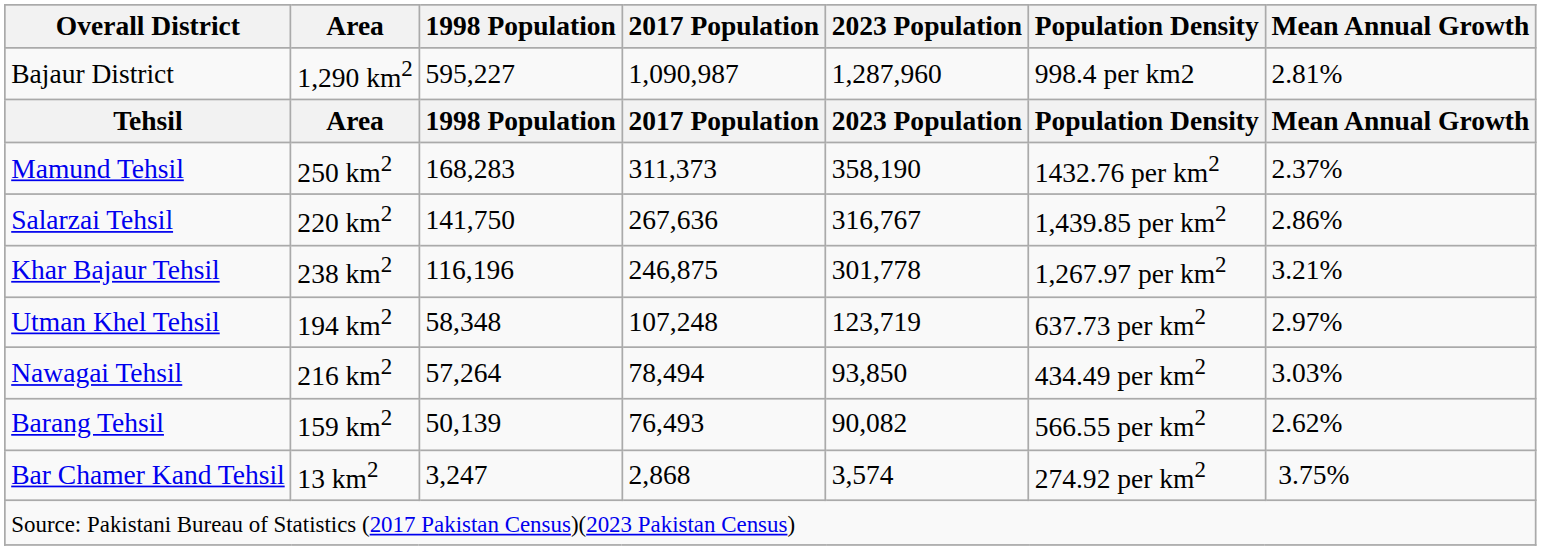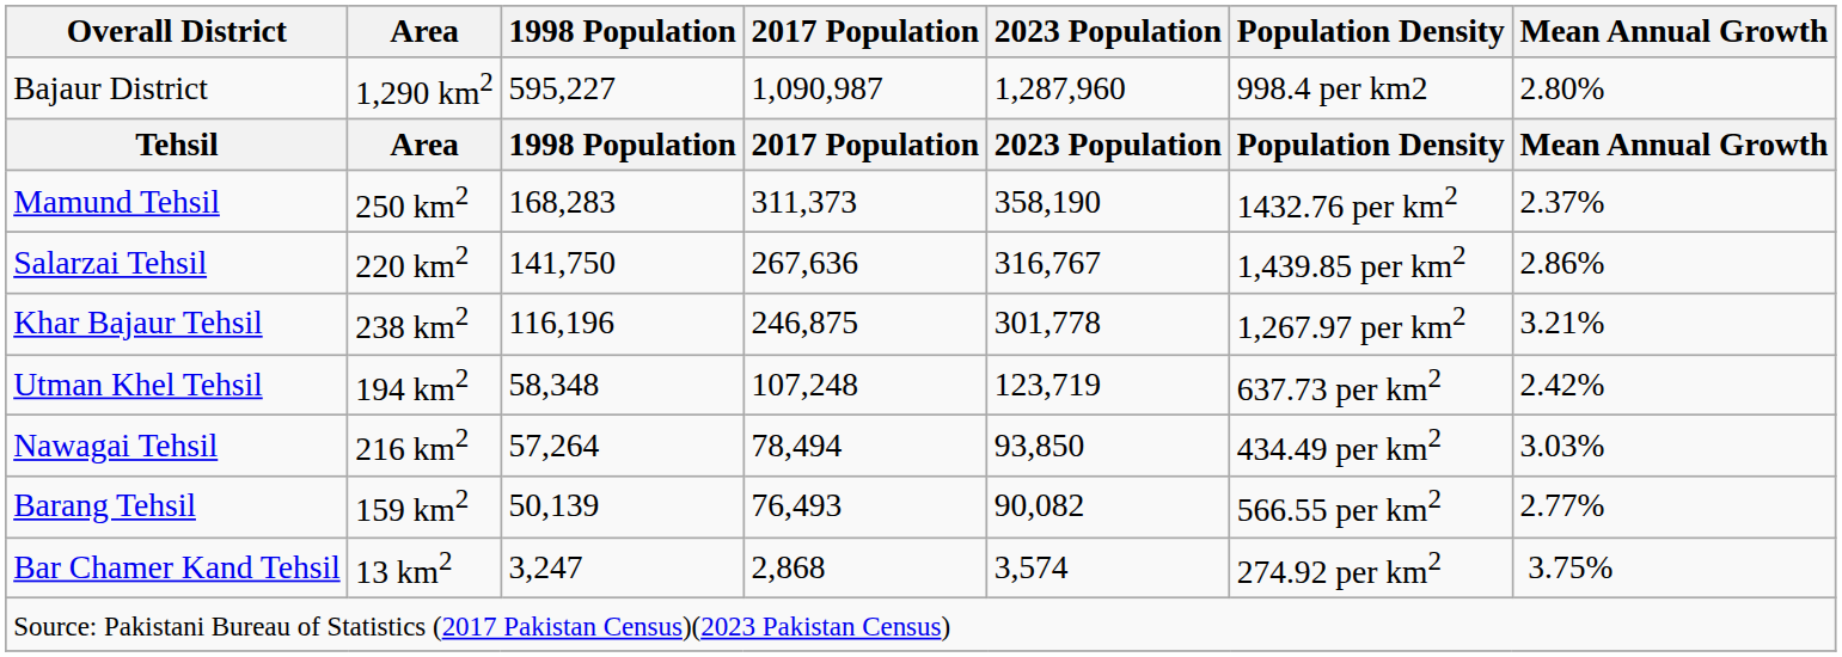 <table class="wikitable">
 <tr>
 <th>Overall District</th>
 <th>Area</th>
 <th>1998 Population</th>
 <th>2017 Population</th>
 <th>2023 Population</th>
 <th>Population Density</th>
 <th>Mean Annual Growth</th>
 </tr>
 <tr>
 <td>Bajaur District</td>
 <td>1,290 km<sup>2</sup></td>
 <td>595,227</td>
 <td>1,090,987</td>
 <td>1,287,960</td>
 <td>998.4 per km2</td>
-<td> 2.81%</td>
+<td> 2.80%</td>
 </tr>
 <tr>
 <th>Tehsil</th>
 <th>Area</th>
 <th>1998 Population</th>
 <th>2017 Population</th>
 <th>2023 Population</th>
 <th>Population Density</th>
 <th>Mean Annual Growth</th>
 </tr>
 <tr>
 <td><a href='#'>Mamund Tehsil</a></td>
 <td>250 km<sup>2</sup></td>
 <td>168,283</td>
 <td>311,373</td>
 <td>358,190</td>
 <td>1432.76 per km<sup>2</sup></td>
 <td> 2.37%</td>
 </tr>
 <tr>
 <td><a href='#'>Salarzai Tehsil</a></td>
 <td>220 km<sup>2</sup></td>
 <td>141,750</td>
 <td>267,636</td>
 <td>316,767</td>
 <td>1,439.85  per km<sup>2</sup></td>
 <td> 2.86%</td>
 </tr>
 <tr>
 <td><a href='#'>Khar Bajaur Tehsil</a></td>
 <td>238 km<sup>2</sup></td>
 <td>116,196</td>
 <td>246,875</td>
 <td>301,778</td>
 <td>1,267.97  per km<sup>2</sup></td>
 <td> 3.21%</td>
 </tr>
 <tr>
 <td><a href='#'>Utman Khel Tehsil</a></td>
 <td>194 km<sup>2</sup></td>
 <td>58,348</td>
 <td>107,248</td>
 <td>123,719</td>
 <td>637.73 per km<sup>2</sup></td>
-<td> 2.97%</td>
+<td> 2.42%</td>
 </tr>
 <tr>
 <td><a href='#'>Nawagai Tehsil</a></td>
 <td>216 km<sup>2</sup></td>
 <td>57,264</td>
 <td>78,494</td>
 <td>93,850</td>
 <td>434.49 per km<sup>2</sup></td>
 <td> 3.03%</td>
 </tr>
 <tr>
 <td><a href='#'>Barang Tehsil</a></td>
 <td>159 km<sup>2</sup></td>
 <td>50,139</td>
 <td>76,493</td>
 <td>90,082</td>
 <td>566.55 per km<sup>2</sup></td>
-<td>2.62%</td>
+<td>2.77%</td>
 </tr>
 <tr>
 <td><a href='#'>Bar Chamer Kand Tehsil</a></td>
 <td>13 km<sup>2</sup></td>
 <td>3,247</td>
 <td>2,868</td>
 <td>3,574</td>
 <td>274.92 per km<sup>2</sup></td>
 <td> 3.75%</td>
 </tr>
 <tr>
 <td colspan="7"><small>Source: Pakistani Bureau of Statistics (<a href='#'>2017 Pakistan Census</a>)(<a href='#'>2023 Pakistan Census</a>)</small></td>
 </tr>
 </table>
